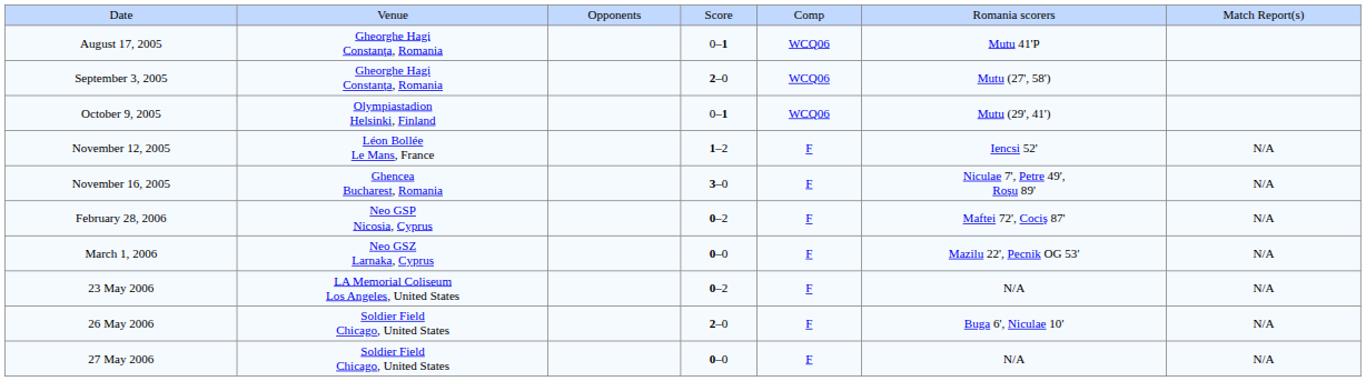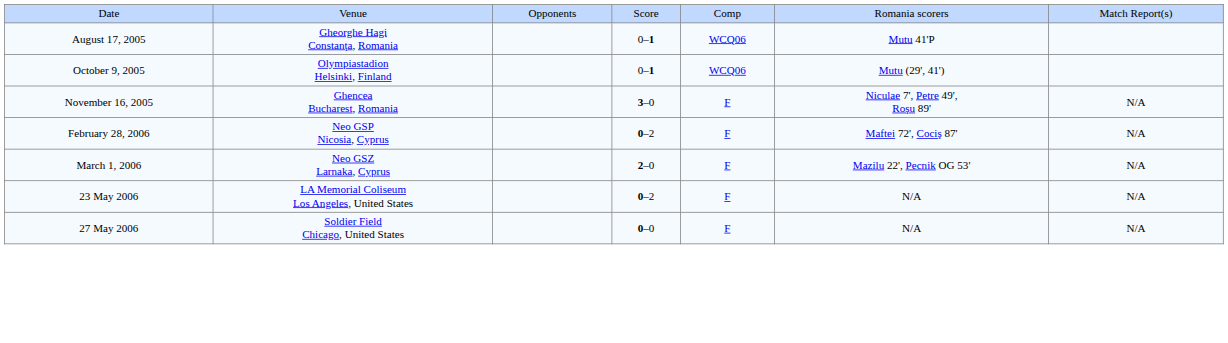 <table border=1 style="border-collapse:collapse; font-size:90%;" cellpadding=3 cellspacing=0 width=100%>
 <tr bgcolor=#C1D8FF align=center>
 <td>Date</td>
 <td>Venue</td>
 <td>Opponents</td>
 <td>Score</td>
 <td>Comp</td>
 <td>Romania scorers</td>
 <td>Match Report(s)</td>
 </tr>
 <tr align=center bgcolor=#F5FAFF>
 <td>August 17, 2005</td>
 <td><a href='#'>Gheorghe Hagi</a><br><a href='#'>Constanţa</a>, <a href='#'>Romania</a></td>
 <td></td>
 <td>0–<strong>1</strong></td>
 <td><a href='#'>WCQ06</a></td>
 <td><a href='#'>Mutu</a> 41'P</td>
 <td> </td>
 </tr>
 <tr align=center bgcolor=#F5FAFF>
-<td>September 3, 2005</td>
-<td><a href='#'>Gheorghe Hagi</a><br><a href='#'>Constanţa</a>, <a href='#'>Romania</a></td>
-<td></td>
-<td><strong>2</strong>–0</td>
-<td><a href='#'>WCQ06</a></td>
-<td><a href='#'>Mutu</a> (27', 58')</td>
-<td> </td>
-</tr>
-<tr align=center bgcolor=#F5FAFF>
 <td>October 9, 2005</td>
 <td><a href='#'>Olympiastadion</a><br><a href='#'>Helsinki</a>, <a href='#'>Finland</a></td>
 <td></td>
 <td>0–<strong>1</strong></td>
 <td><a href='#'>WCQ06</a></td>
 <td><a href='#'>Mutu</a> (29', 41')</td>
 <td> </td>
-</tr>
-<tr align=center bgcolor=#F5FAFF>
-<td>November 12, 2005</td>
-<td><a href='#'>Léon Bollée</a><br><a href='#'>Le Mans</a>, France</td>
-<td></td>
-<td><strong>1</strong>–2</td>
-<td><a href='#'>F</a></td>
-<td><a href='#'>Iencsi</a> 52'</td>
-<td>N/A</td>
 </tr>
 <tr align=center bgcolor=#F5FAFF>
 <td>November 16, 2005</td>
 <td><a href='#'>Ghencea</a><br><a href='#'>Bucharest</a>, <a href='#'>Romania</a></td>
 <td></td>
 <td><strong>3</strong>–0</td>
 <td><a href='#'>F</a></td>
 <td><a href='#'>Niculae</a> 7', <a href='#'>Petre</a> 49',<br> <a href='#'>Roşu</a> 89'</td>
 <td>N/A</td>
 </tr>
 <tr align=center bgcolor=#F5FAFF>
 <td>February 28, 2006</td>
 <td><a href='#'>Neo GSP</a><br><a href='#'>Nicosia</a>, <a href='#'>Cyprus</a></td>
 <td></td>
 <td><strong>0</strong>–2</td>
 <td><a href='#'>F</a></td>
 <td><a href='#'>Maftei</a> 72', <a href='#'>Cociş</a> 87'</td>
 <td>N/A</td>
 </tr>
 <tr align=center bgcolor=#F5FAFF>
 <td>March 1, 2006</td>
 <td><a href='#'>Neo GSZ</a><br><a href='#'>Larnaka</a>, <a href='#'>Cyprus</a></td>
 <td></td>
-<td><strong>0</strong>–0</td>
+<td><strong>2</strong>–0</td>
 <td><a href='#'>F</a></td>
 <td><a href='#'>Mazilu</a> 22', <a href='#'>Pecnik</a> OG 53'</td>
 <td>N/A</td>
 </tr>
 <tr align=center bgcolor=#F5FAFF>
 <td>23 May 2006</td>
 <td><a href='#'>LA Memorial Coliseum</a><br><a href='#'>Los Angeles</a>, United States</td>
 <td></td>
 <td><strong>0</strong>–2</td>
 <td><a href='#'>F</a></td>
 <td>N/A</td>
 <td>N/A</td>
 </tr>
 <tr align=center bgcolor=#F5FAFF>
-<td>26 May 2006</td>
-<td><a href='#'>Soldier Field</a><br><a href='#'>Chicago</a>, United States</td>
-<td></td>
-<td><strong>2</strong>–0</td>
-<td><a href='#'>F</a></td>
-<td><a href='#'>Buga</a> 6', <a href='#'>Niculae</a> 10'</td>
-<td>N/A</td>
-</tr>
-<tr align=center bgcolor=#F5FAFF>
 <td>27 May 2006</td>
 <td><a href='#'>Soldier Field</a><br><a href='#'>Chicago</a>, United States</td>
 <td></td>
 <td><strong>0</strong>–0</td>
 <td><a href='#'>F</a></td>
 <td>N/A</td>
 <td>N/A</td>
 </tr>
 </table>
